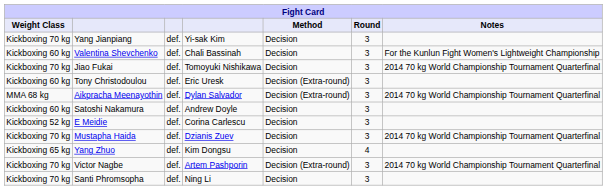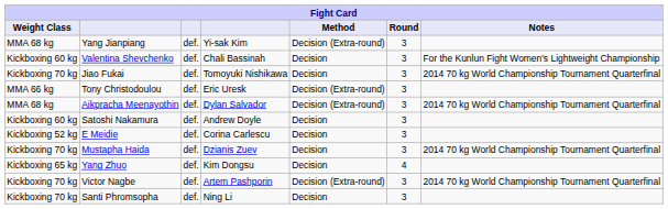 <table class="wikitable" style="font-size: 80%;">
 <tr>
 <th colspan="8" style="background-color: #ccf; color: #000080; text-align: center;"><strong>Fight Card</strong></th>
 </tr>
 <tr>
 <th colspan="1" style="background-color: #E6E8FA; color: #000000; text-align: center;">Weight Class</th>
 <th colspan="1" style="background-color: #E6E8FA; color: #000000; text-align: center;"></th>
 <th colspan="1" style="background-color: #E6E8FA; color: #000000; text-align: center;"></th>
 <th colspan="1" style="background-color: #E6E8FA; color: #000000; text-align: center;"></th>
 <th colspan="1" style="background-color: #E6E8FA; color: #000000; text-align: center;">Method</th>
 <th colspan="1" style="background-color: #E6E8FA; color: #000000; text-align: center;">Round</th>
 <th colspan="1" style="background-color: #E6E8FA; color: #000000; text-align: center;">Notes</th>
 </tr>
 <tr>
-<td>Kickboxing 70 kg</td>
+<td>MMA 68 kg</td>
 <td> Yang Jianpiang</td>
 <td align=center>def.</td>
 <td> Yi-sak Kim</td>
-<td>Decision</td>
+<td>Decision (Extra-round)</td>
 <td align=center>3</td>
 <td></td>
 </tr>
 <tr>
 <td>Kickboxing 60 kg</td>
 <td> <a href='#'>Valentina Shevchenko</a></td>
 <td align=center>def.</td>
 <td> Chali Bassinah</td>
 <td>Decision</td>
 <td align=center>3</td>
 <td>For the Kunlun Fight Women's Lightweight Championship</td>
 </tr>
 <tr>
 <td>Kickboxing 70 kg</td>
 <td> Jiao Fukai</td>
 <td align=center>def.</td>
 <td> Tomoyuki Nishikawa</td>
 <td>Decision</td>
 <td align=center>3</td>
 <td>2014 70 kg World Championship Tournament Quarterfinal</td>
 </tr>
 <tr>
-<td>Kickboxing 60 kg</td>
+<td>MMA 66 kg</td>
 <td> Tony Christodoulou</td>
 <td align=center>def.</td>
 <td> Eric Uresk</td>
 <td>Decision (Extra-round)</td>
 <td align=center>3</td>
 <td></td>
 </tr>
 <tr>
 <td>MMA 68 kg</td>
 <td> <a href='#'>Aikpracha Meenayothin</a></td>
 <td align=center>def.</td>
 <td> <a href='#'>Dylan Salvador</a></td>
 <td>Decision (Extra-round)</td>
 <td align=center>3</td>
 <td>2014 70 kg World Championship Tournament Quarterfinal</td>
 </tr>
 <tr>
 <td>Kickboxing 60 kg</td>
 <td> Satoshi Nakamura</td>
 <td align=center>def.</td>
 <td> Andrew Doyle</td>
 <td>Decision</td>
 <td align=center>3</td>
 <td></td>
 </tr>
 <tr>
 <td>Kickboxing 52 kg</td>
 <td> <a href='#'>E Meidie</a></td>
 <td align=center>def.</td>
 <td> Corina Carlescu</td>
 <td>Decision</td>
 <td align=center>3</td>
 <td></td>
 </tr>
 <tr>
 <td>Kickboxing 70 kg</td>
 <td> <a href='#'>Mustapha Haida</a></td>
 <td align=center>def.</td>
 <td> <a href='#'>Dzianis Zuev</a></td>
 <td>Decision</td>
 <td align=center>3</td>
 <td>2014 70 kg World Championship Tournament Quarterfinal</td>
 </tr>
 <tr>
 <td>Kickboxing 65 kg</td>
 <td> <a href='#'>Yang Zhuo</a></td>
 <td align=center>def.</td>
 <td> Kim Dongsu</td>
 <td>Decision</td>
 <td align=center>4</td>
 <td></td>
 </tr>
 <tr>
 <td>Kickboxing 70 kg</td>
 <td> Victor Nagbe</td>
 <td align=center>def.</td>
 <td> <a href='#'>Artem Pashporin</a></td>
 <td>Decision (Extra-round)</td>
 <td align=center>3</td>
 <td>2014 70 kg World Championship Tournament Quarterfinal</td>
 </tr>
 <tr>
 <td>Kickboxing 70 kg</td>
 <td> Santi Phromsopha</td>
 <td align=center>def.</td>
 <td> Ning Li</td>
 <td>Decision</td>
 <td align=center>3</td>
 <td></td>
 </tr>
 </table>
